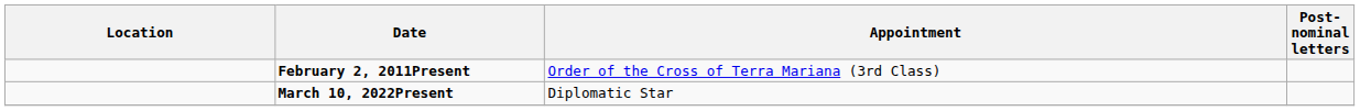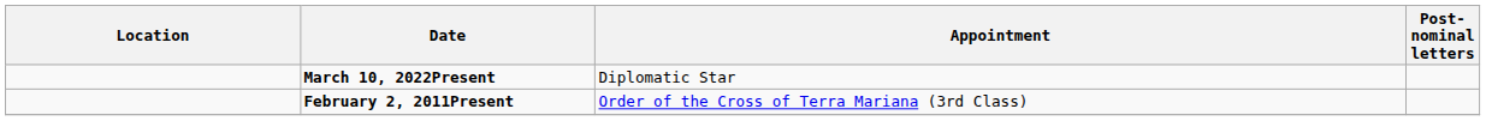 <table class="wikitable" style="width:100%;">
 <tr>
 <th style="width:20%;">Location</th>
 <th style="width:20%;">Date</th>
 <th style="width:55%;">Appointment</th>
 <th style="width:5%;">Post-nominal letters</th>
 </tr>
 <tr>
 <td></td>
+<td><strong>March 10, 2022Present</strong></td>
+<td>Diplomatic Star</td>
+<td></td>
+</tr>
+<tr>
+<td></td>
 <td><strong>February 2, 2011Present</strong></td>
 <td><a href='#'>Order of the Cross of Terra Mariana</a> (3rd Class)</td>
 <td></td>
 </tr>
 <tr>
-<td></td>
-<td><strong>March 10, 2022Present</strong></td>
-<td>Diplomatic Star</td>
-<td></td>
-</tr>
-<tr>
 </tr>
 </table>
